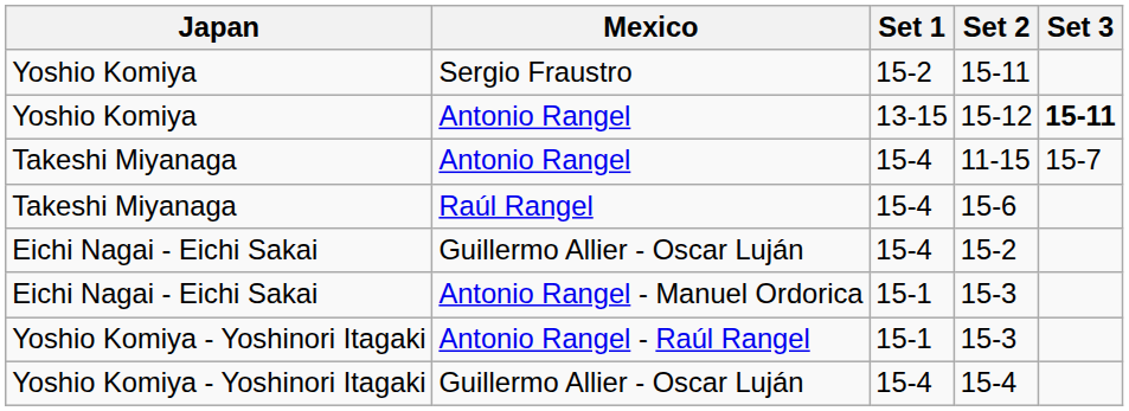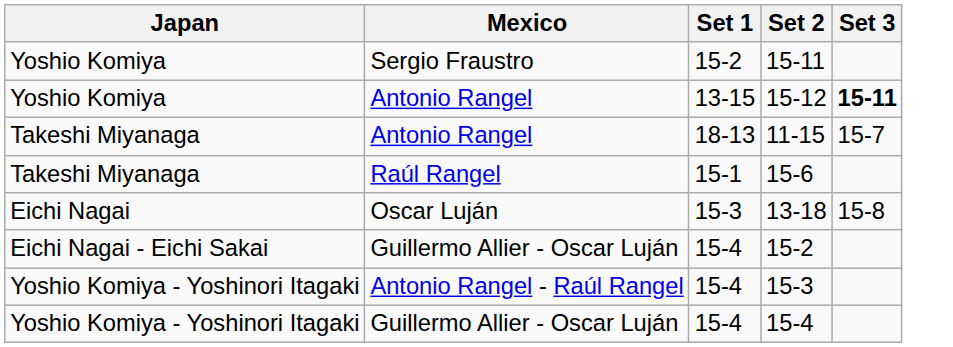 <table class="wikitable">
 <tr>
 <th>Japan </th>
 <th>Mexico </th>
 <th>Set 1</th>
 <th>Set 2</th>
 <th>Set 3</th>
 </tr>
 <tr>
 <td>Yoshio Komiya</td>
 <td>Sergio Fraustro</td>
 <td>15-2</td>
 <td>15-11</td>
 <td></td>
 </tr>
 <tr>
 <td>Yoshio Komiya</td>
 <td><a href='#'>Antonio Rangel</a></td>
 <td>13-15</td>
 <td>15-12</td>
 <td><strong>15-11</strong></td>
 </tr>
 <tr>
 <td>Takeshi  Miyanaga</td>
 <td><a href='#'>Antonio Rangel</a></td>
-<td>15-4</td>
+<td>18-13</td>
 <td>11-15</td>
 <td>15-7</td>
 </tr>
 <tr>
 <td>Takeshi  Miyanaga</td>
 <td><a href='#'>Raúl Rangel</a></td>
-<td>15-4</td>
+<td>15-1</td>
 <td>15-6</td>
 <td></td>
+</tr>
+<tr>
+<td>Eichi Nagai</td>
+<td>Oscar Luján</td>
+<td>15-3</td>
+<td>13-18</td>
+<td>15-8</td>
 </tr>
 <tr>
 <td>Eichi Nagai - Eichi Sakai</td>
 <td>Guillermo Allier - Oscar Luján</td>
 <td>15-4</td>
 <td>15-2</td>
 <td></td>
 </tr>
 <tr>
-<td>Eichi Nagai - Eichi Sakai</td>
-<td><a href='#'>Antonio Rangel</a> - Manuel Ordorica</td>
-<td>15-1</td>
-<td>15-3</td>
-<td></td>
-</tr>
-<tr>
 <td>Yoshio Komiya - Yoshinori Itagaki</td>
 <td><a href='#'>Antonio Rangel</a> - <a href='#'>Raúl Rangel</a></td>
-<td>15-1</td>
+<td>15-4</td>
 <td>15-3</td>
 <td></td>
 </tr>
 <tr>
 <td>Yoshio Komiya - Yoshinori Itagaki</td>
 <td>Guillermo Allier - Oscar Luján</td>
 <td>15-4</td>
 <td>15-4</td>
 <td></td>
 </tr>
 </table>
